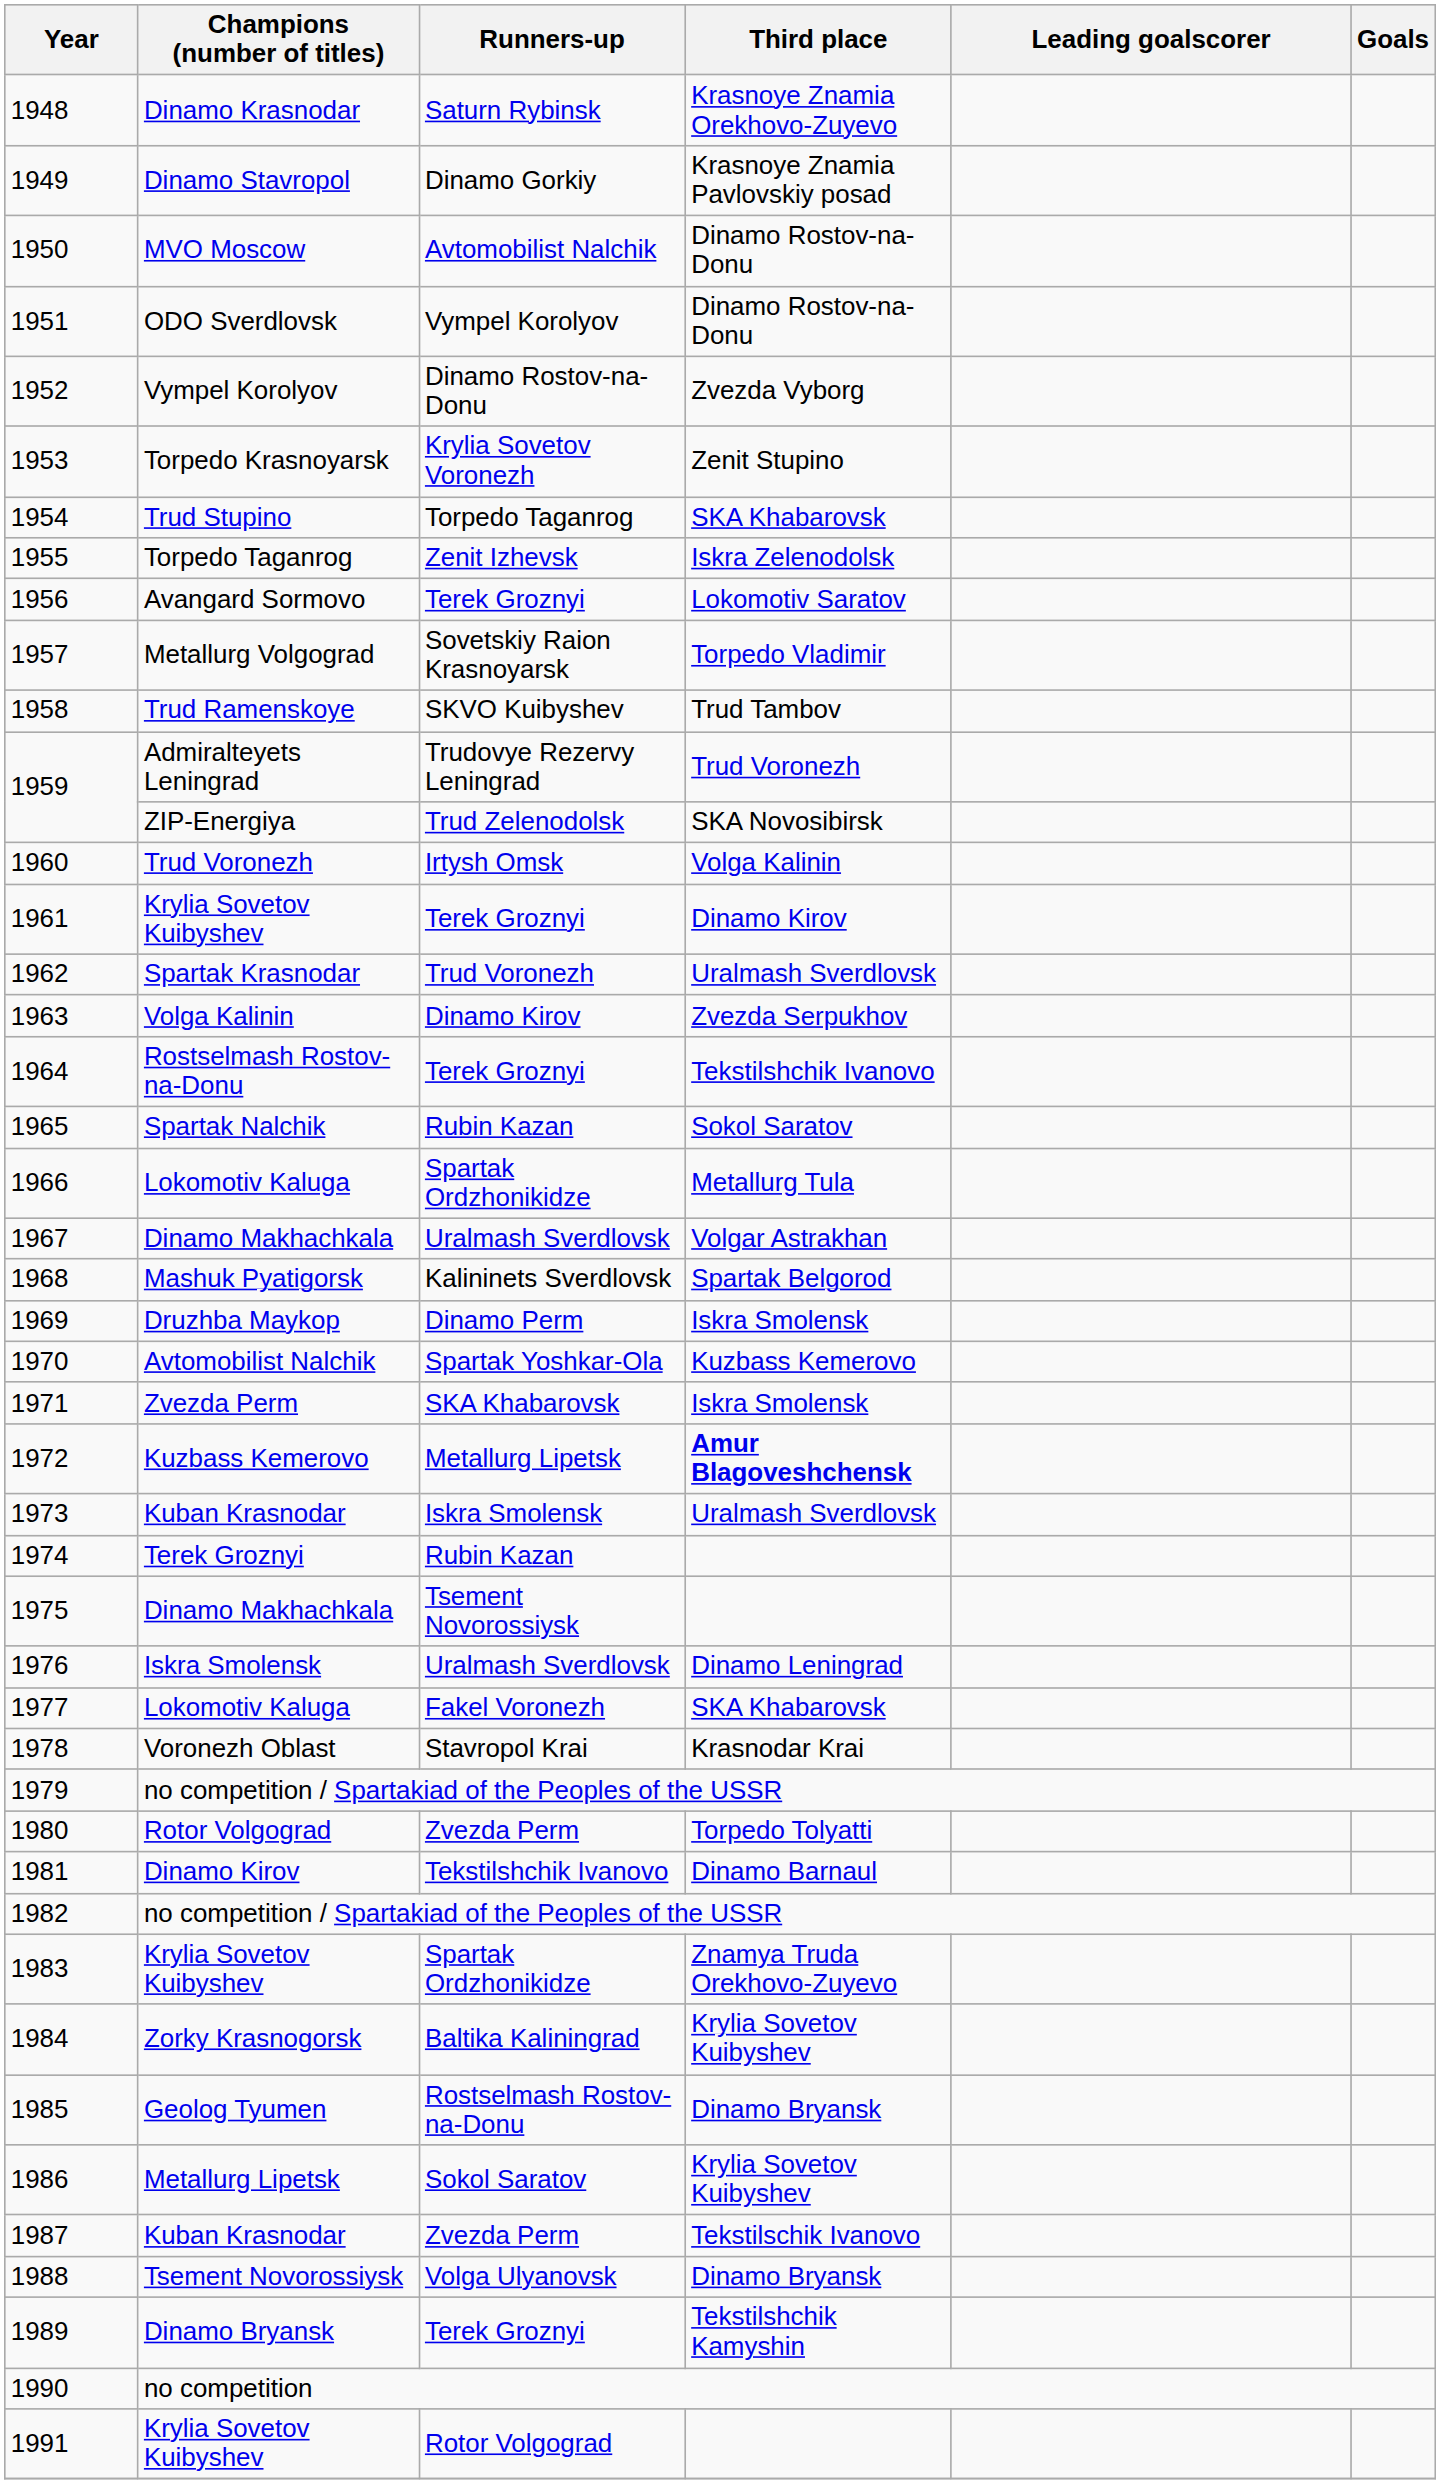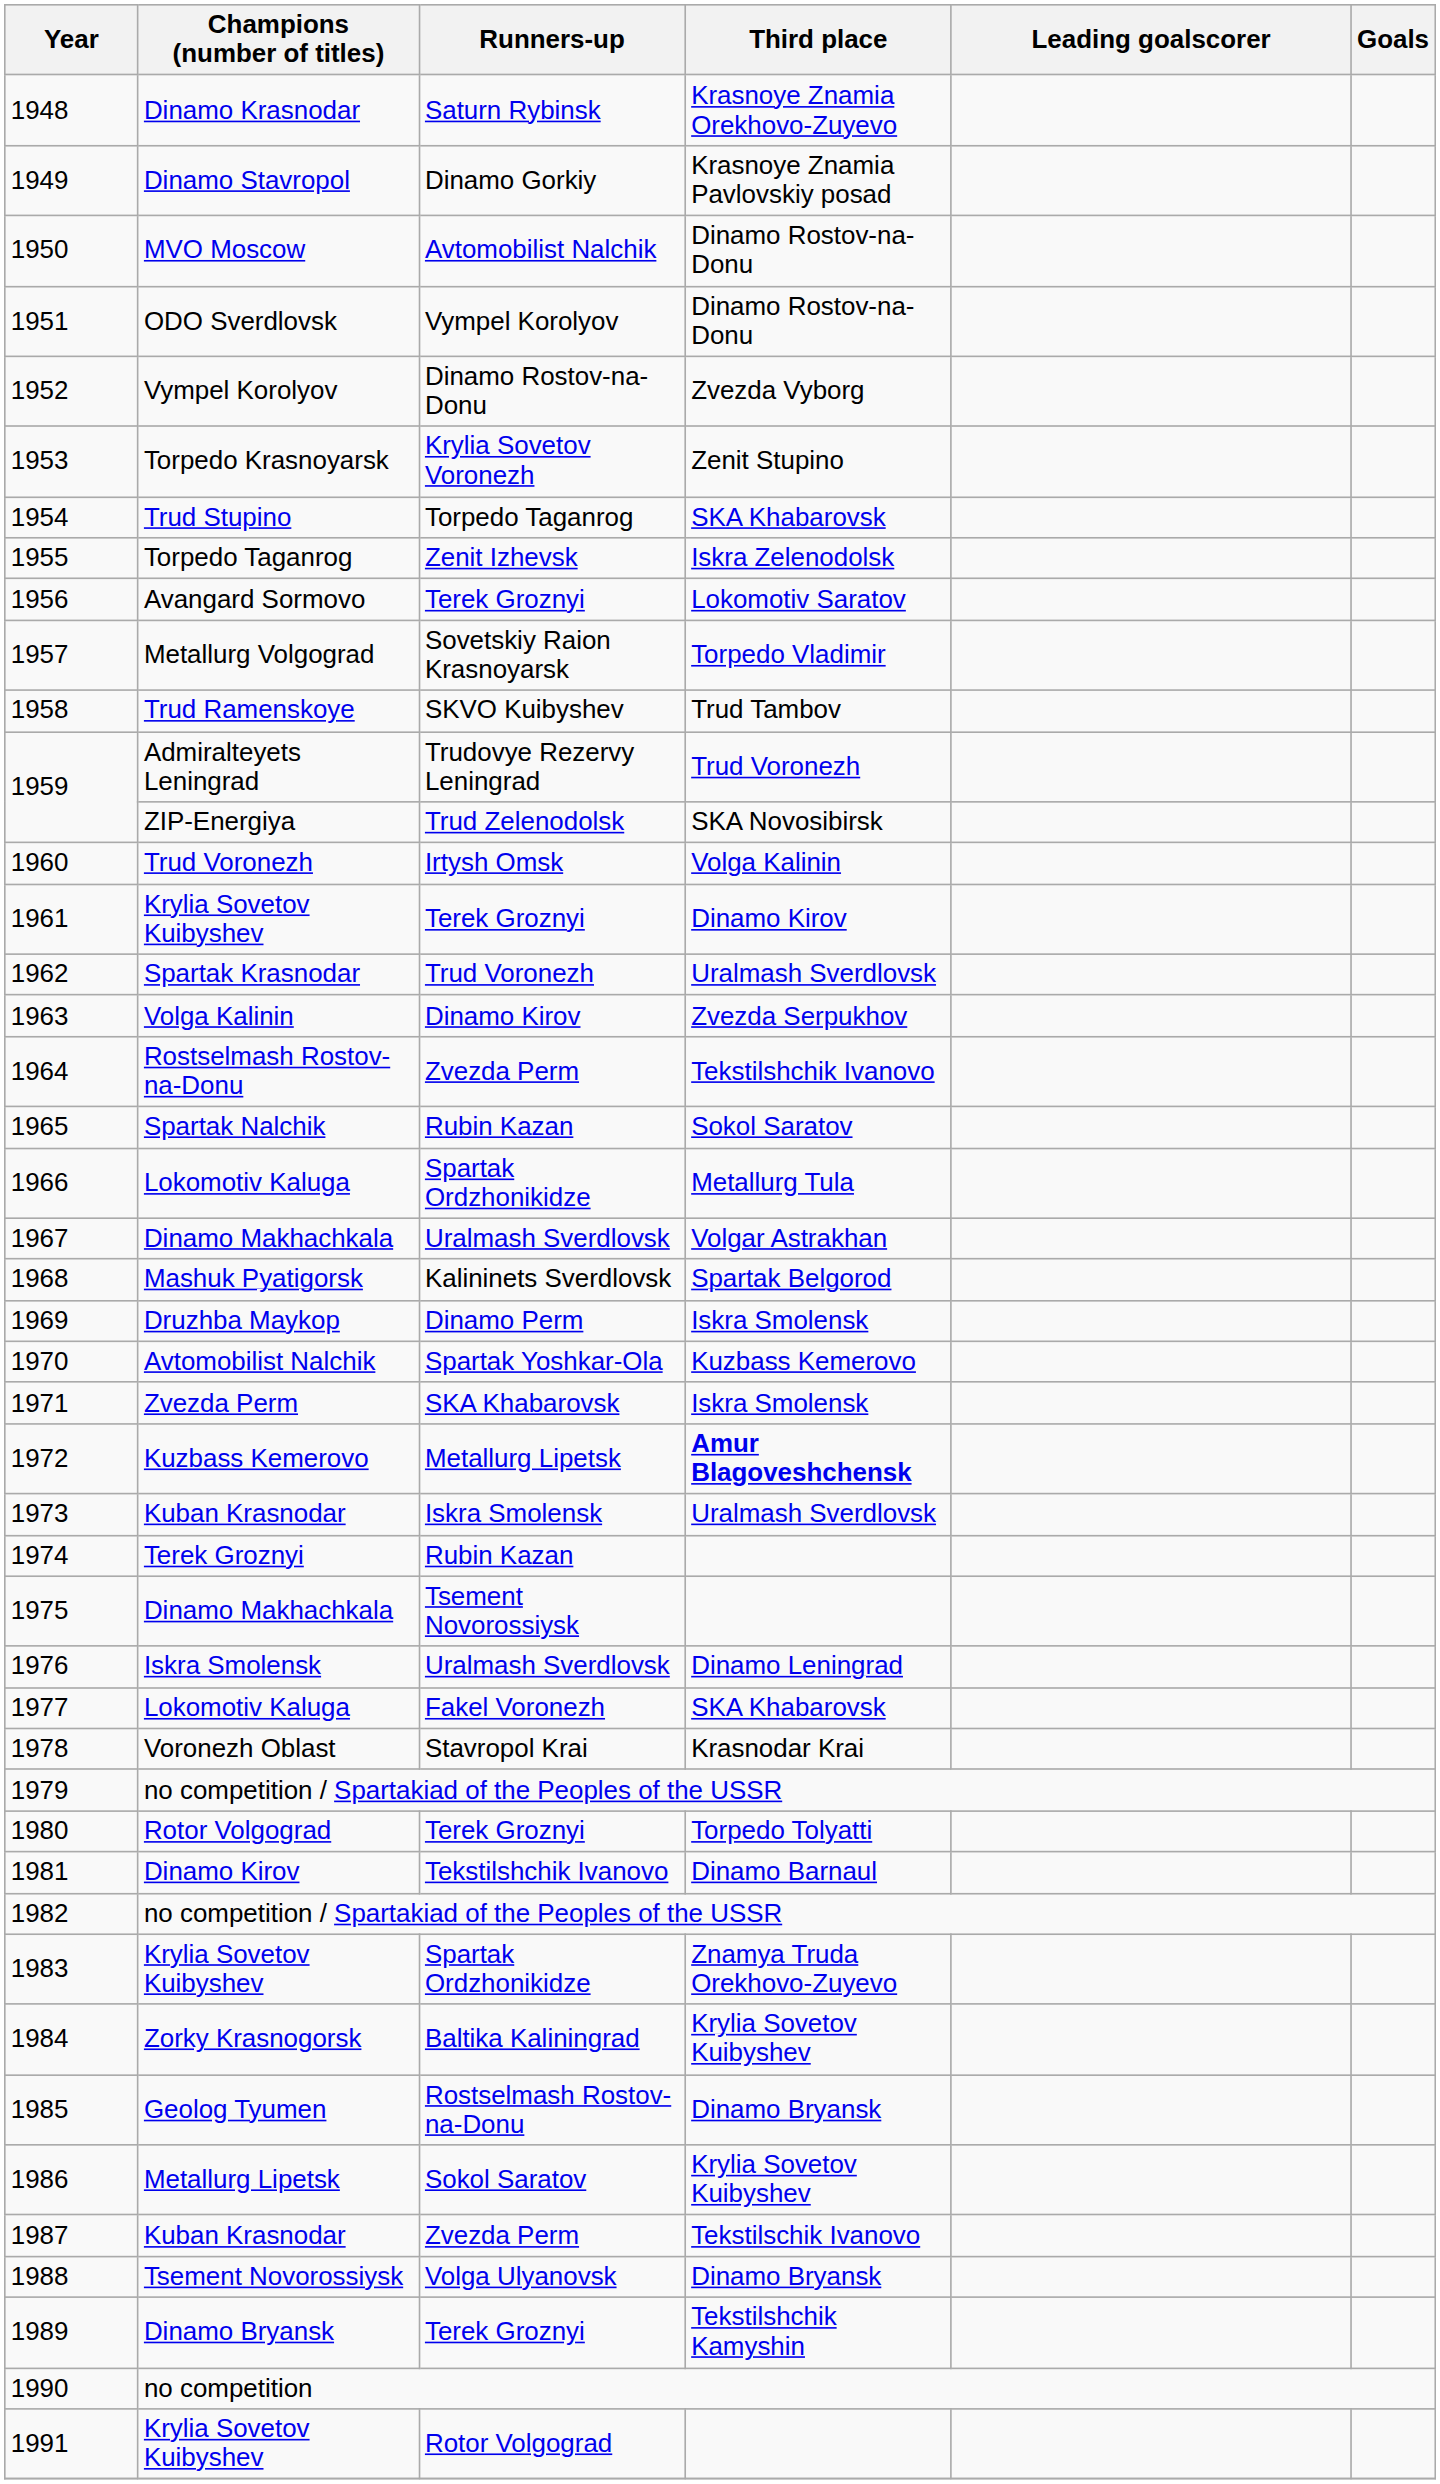 <table class="wikitable" style="width:100%;">
 <tr>
 <th width=9%>Year</th>
 <th width=19%>Champions<br>(number of titles)</th>
 <th width=18%>Runners-up</th>
 <th width=18%>Third place</th>
 <th width=27%>Leading goalscorer</th>
 <th width=1%>Goals</th>
 </tr>
 <tr>
 <td>1948</td>
 <td><a href='#'>Dinamo Krasnodar</a></td>
 <td><a href='#'>Saturn Rybinsk</a></td>
 <td><a href='#'>Krasnoye Znamia Orekhovo-Zuyevo</a></td>
 <td></td>
 <td></td>
 </tr>
 <tr>
 <td>1949</td>
 <td><a href='#'>Dinamo Stavropol</a></td>
 <td>Dinamo Gorkiy</td>
 <td>Krasnoye Znamia Pavlovskiy posad</td>
 <td></td>
 <td></td>
 </tr>
 <tr>
 <td>1950</td>
 <td><a href='#'>MVO Moscow</a></td>
 <td><a href='#'>Avtomobilist Nalchik</a></td>
 <td>Dinamo Rostov-na-Donu</td>
 <td></td>
 <td></td>
 </tr>
 <tr>
 <td>1951</td>
 <td>ODO Sverdlovsk</td>
 <td>Vympel Korolyov</td>
 <td>Dinamo Rostov-na-Donu</td>
 <td></td>
 <td></td>
 </tr>
 <tr>
 <td>1952</td>
 <td>Vympel Korolyov</td>
 <td>Dinamo Rostov-na-Donu</td>
 <td>Zvezda Vyborg</td>
 <td></td>
 <td></td>
 </tr>
 <tr>
 <td>1953</td>
 <td>Torpedo Krasnoyarsk</td>
 <td><a href='#'>Krylia Sovetov Voronezh</a></td>
 <td>Zenit Stupino</td>
 <td></td>
 <td></td>
 </tr>
 <tr>
 <td>1954</td>
 <td><a href='#'>Trud Stupino</a></td>
 <td>Torpedo Taganrog</td>
 <td><a href='#'>SKA Khabarovsk</a></td>
 <td></td>
 <td></td>
 </tr>
 <tr>
 <td>1955</td>
 <td>Torpedo Taganrog</td>
 <td><a href='#'>Zenit Izhevsk</a></td>
 <td><a href='#'>Iskra Zelenodolsk</a></td>
 <td></td>
 <td></td>
 </tr>
 <tr>
 <td>1956</td>
 <td>Avangard Sormovo</td>
 <td><a href='#'>Terek Groznyi</a></td>
 <td><a href='#'>Lokomotiv Saratov</a></td>
 <td></td>
 <td></td>
 </tr>
 <tr>
 <td>1957</td>
 <td>Metallurg Volgograd</td>
 <td>Sovetskiy Raion Krasnoyarsk</td>
 <td><a href='#'>Torpedo Vladimir</a></td>
 <td></td>
 <td></td>
 </tr>
 <tr>
 <td>1958</td>
 <td><a href='#'>Trud Ramenskoye</a></td>
 <td>SKVO Kuibyshev</td>
 <td>Trud Tambov</td>
 <td></td>
 <td></td>
 </tr>
 <tr>
 <td rowspan=2>1959</td>
 <td>Admiralteyets Leningrad</td>
 <td>Trudovye Rezervy Leningrad</td>
 <td><a href='#'>Trud Voronezh</a></td>
 <td></td>
 <td></td>
 </tr>
 <tr>
 <td>ZIP-Energiya</td>
 <td><a href='#'>Trud Zelenodolsk</a></td>
 <td>SKA Novosibirsk</td>
 <td></td>
 <td></td>
 </tr>
 <tr>
 <td>1960</td>
 <td><a href='#'>Trud Voronezh</a></td>
 <td><a href='#'>Irtysh Omsk</a></td>
 <td><a href='#'>Volga Kalinin</a></td>
 <td></td>
 <td></td>
 </tr>
 <tr>
 <td>1961</td>
 <td><a href='#'>Krylia Sovetov Kuibyshev</a></td>
 <td><a href='#'>Terek Groznyi</a></td>
 <td><a href='#'>Dinamo Kirov</a></td>
 <td></td>
 <td></td>
 </tr>
 <tr>
 <td>1962</td>
 <td><a href='#'>Spartak Krasnodar</a></td>
 <td><a href='#'>Trud Voronezh</a></td>
 <td><a href='#'>Uralmash Sverdlovsk</a></td>
 <td></td>
 <td></td>
 </tr>
 <tr>
 <td>1963</td>
 <td><a href='#'>Volga Kalinin</a></td>
 <td><a href='#'>Dinamo Kirov</a></td>
 <td><a href='#'>Zvezda Serpukhov</a></td>
 <td></td>
 <td></td>
 </tr>
 <tr>
 <td>1964</td>
 <td><a href='#'>Rostselmash Rostov-na-Donu</a></td>
-<td><a href='#'>Terek Groznyi</a></td>
+<td><a href='#'>Zvezda Perm</a></td>
 <td><a href='#'>Tekstilshchik Ivanovo</a></td>
 <td></td>
 <td></td>
 </tr>
 <tr>
 <td>1965</td>
 <td><a href='#'>Spartak Nalchik</a></td>
 <td><a href='#'>Rubin Kazan</a></td>
 <td><a href='#'>Sokol Saratov</a></td>
 <td></td>
 <td></td>
 </tr>
 <tr>
 <td>1966</td>
 <td><a href='#'>Lokomotiv Kaluga</a></td>
 <td><a href='#'>Spartak Ordzhonikidze</a></td>
 <td><a href='#'>Metallurg Tula</a></td>
 <td></td>
 <td></td>
 </tr>
 <tr>
 <td>1967</td>
 <td><a href='#'>Dinamo Makhachkala</a></td>
 <td><a href='#'>Uralmash Sverdlovsk</a></td>
 <td><a href='#'>Volgar Astrakhan</a></td>
 <td></td>
 <td></td>
 </tr>
 <tr>
 <td>1968</td>
 <td><a href='#'>Mashuk Pyatigorsk</a></td>
 <td>Kalininets Sverdlovsk</td>
 <td><a href='#'>Spartak Belgorod</a></td>
 <td></td>
 <td></td>
 </tr>
 <tr>
 <td>1969</td>
 <td><a href='#'>Druzhba Maykop</a></td>
 <td><a href='#'>Dinamo Perm</a></td>
 <td><a href='#'>Iskra Smolensk</a></td>
 <td></td>
 <td></td>
 </tr>
 <tr>
 <td>1970</td>
 <td><a href='#'>Avtomobilist Nalchik</a></td>
 <td><a href='#'>Spartak Yoshkar-Ola</a></td>
 <td><a href='#'>Kuzbass Kemerovo</a></td>
 <td></td>
 <td></td>
 </tr>
 <tr>
 <td>1971</td>
 <td><a href='#'>Zvezda Perm</a></td>
 <td><a href='#'>SKA Khabarovsk</a></td>
 <td><a href='#'>Iskra Smolensk</a></td>
 <td></td>
 <td></td>
 </tr>
 <tr>
 <td>1972</td>
 <td><a href='#'>Kuzbass Kemerovo</a></td>
 <td><a href='#'>Metallurg Lipetsk</a></td>
 <td><strong><a href='#'>Amur Blagoveshchensk</a></strong></td>
 <td></td>
 <td></td>
 </tr>
 <tr>
 <td>1973</td>
 <td><a href='#'>Kuban Krasnodar</a></td>
 <td><a href='#'>Iskra Smolensk</a></td>
 <td><a href='#'>Uralmash Sverdlovsk</a></td>
 <td></td>
 <td></td>
 </tr>
 <tr>
 <td>1974</td>
 <td><a href='#'>Terek Groznyi</a></td>
 <td><a href='#'>Rubin Kazan</a></td>
 <td></td>
 <td></td>
 <td></td>
 </tr>
 <tr>
 <td>1975</td>
 <td><a href='#'>Dinamo Makhachkala</a></td>
 <td><a href='#'>Tsement Novorossiysk</a></td>
 <td></td>
 <td></td>
 <td></td>
 </tr>
 <tr>
 <td>1976</td>
 <td><a href='#'>Iskra Smolensk</a></td>
 <td><a href='#'>Uralmash Sverdlovsk</a></td>
 <td><a href='#'>Dinamo Leningrad</a></td>
 <td></td>
 <td></td>
 </tr>
 <tr>
 <td>1977</td>
 <td><a href='#'>Lokomotiv Kaluga</a></td>
 <td><a href='#'>Fakel Voronezh</a></td>
 <td><a href='#'>SKA Khabarovsk</a></td>
 <td></td>
 <td></td>
 </tr>
 <tr>
 <td>1978</td>
 <td>Voronezh Oblast</td>
 <td>Stavropol Krai</td>
 <td>Krasnodar Krai</td>
 <td></td>
 <td></td>
 </tr>
 <tr>
 <td>1979</td>
 <td colspan=5>no competition / <a href='#'>Spartakiad of the Peoples of the USSR</a></td>
 </tr>
 <tr>
 <td>1980</td>
 <td><a href='#'>Rotor Volgograd</a></td>
-<td><a href='#'>Zvezda Perm</a></td>
+<td><a href='#'>Terek Groznyi</a></td>
 <td><a href='#'>Torpedo Tolyatti</a></td>
 <td></td>
 <td></td>
 </tr>
 <tr>
 <td>1981</td>
 <td><a href='#'>Dinamo Kirov</a></td>
 <td><a href='#'>Tekstilshchik Ivanovo</a></td>
 <td><a href='#'>Dinamo Barnaul</a></td>
 <td></td>
 <td></td>
 </tr>
 <tr>
 <td>1982</td>
 <td colspan=5>no competition / <a href='#'>Spartakiad of the Peoples of the USSR</a></td>
 </tr>
 <tr>
 <td>1983</td>
 <td><a href='#'>Krylia Sovetov Kuibyshev</a></td>
 <td><a href='#'>Spartak Ordzhonikidze</a></td>
 <td><a href='#'>Znamya Truda Orekhovo-Zuyevo</a></td>
 <td></td>
 <td></td>
 </tr>
 <tr>
 <td>1984</td>
 <td><a href='#'>Zorky Krasnogorsk</a></td>
 <td><a href='#'>Baltika Kaliningrad</a></td>
 <td><a href='#'>Krylia Sovetov Kuibyshev</a></td>
 <td></td>
 <td></td>
 </tr>
 <tr>
 <td>1985</td>
 <td><a href='#'>Geolog Tyumen</a></td>
 <td><a href='#'>Rostselmash Rostov-na-Donu</a></td>
 <td><a href='#'>Dinamo Bryansk</a></td>
 <td></td>
 <td></td>
 </tr>
 <tr>
 <td>1986</td>
 <td><a href='#'>Metallurg Lipetsk</a></td>
 <td><a href='#'>Sokol Saratov</a></td>
 <td><a href='#'>Krylia Sovetov Kuibyshev</a></td>
 <td></td>
 <td></td>
 </tr>
 <tr>
 <td>1987</td>
 <td><a href='#'>Kuban Krasnodar</a></td>
 <td><a href='#'>Zvezda Perm</a></td>
 <td><a href='#'>Tekstilschik Ivanovo</a></td>
 <td></td>
 <td></td>
 </tr>
 <tr>
 <td>1988</td>
 <td><a href='#'>Tsement Novorossiysk</a></td>
 <td><a href='#'>Volga Ulyanovsk</a></td>
 <td><a href='#'>Dinamo Bryansk</a></td>
 <td></td>
 <td></td>
 </tr>
 <tr>
 <td>1989</td>
 <td><a href='#'>Dinamo Bryansk</a></td>
 <td><a href='#'>Terek Groznyi</a></td>
 <td><a href='#'>Tekstilshchik Kamyshin</a></td>
 <td></td>
 <td></td>
 </tr>
 <tr>
 <td>1990</td>
 <td colspan=5>no competition</td>
 </tr>
 <tr>
 <td>1991</td>
 <td><a href='#'>Krylia Sovetov Kuibyshev</a></td>
 <td><a href='#'>Rotor Volgograd</a></td>
 <td></td>
 <td></td>
 <td></td>
 </tr>
 <tr>
 </tr>
 </table>
